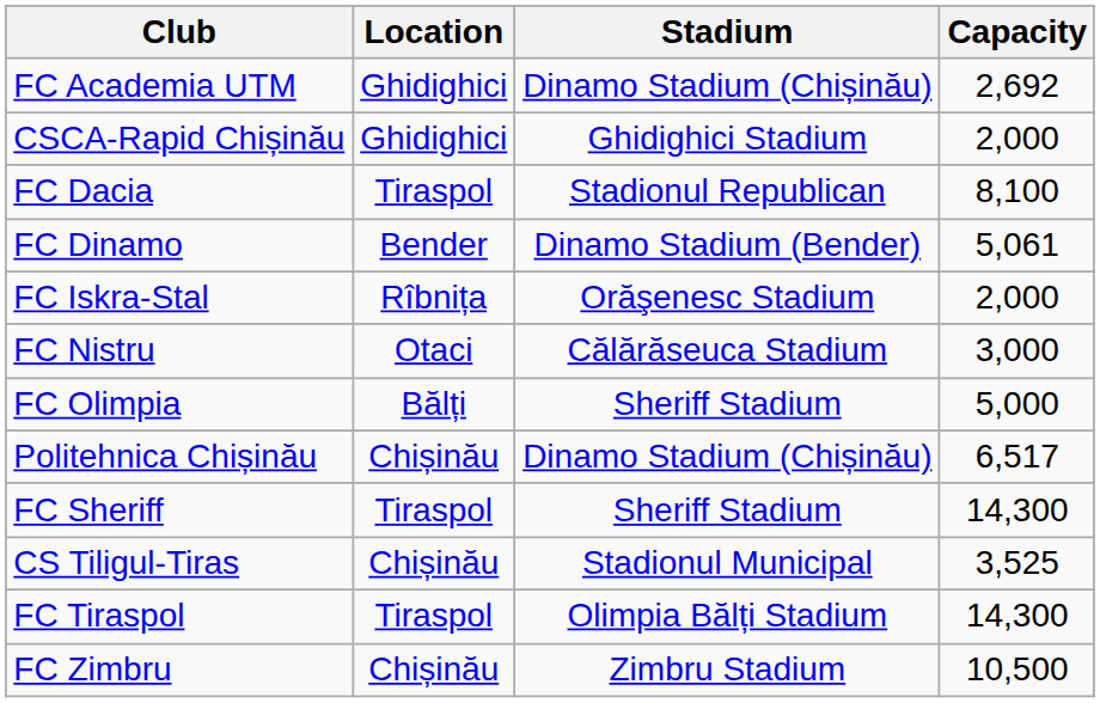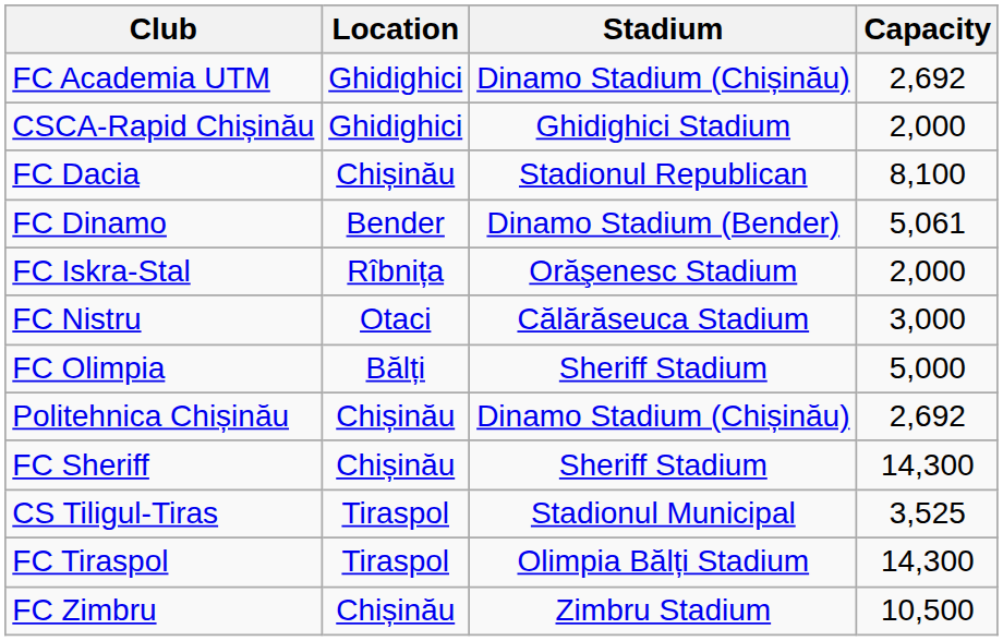 <table class="wikitable sortable" style="text-align:center;">
 <tr>
 <th>Club</th>
 <th>Location</th>
 <th>Stadium</th>
 <th>Capacity</th>
 </tr>
 <tr>
 <td style="text-align:left;"><a href='#'>FC Academia UTM</a></td>
 <td><a href='#'>Ghidighici</a></td>
 <td><a href='#'>Dinamo Stadium (Chișinău)</a></td>
 <td>2,692</td>
 </tr>
 <tr>
 <td style="text-align:left;"><a href='#'>CSCA-Rapid Chișinău</a></td>
 <td><a href='#'>Ghidighici</a></td>
 <td><a href='#'>Ghidighici Stadium</a></td>
 <td>2,000</td>
 </tr>
 <tr>
 <td style="text-align:left;"><a href='#'>FC Dacia</a></td>
-<td><a href='#'>Tiraspol</a></td>
+<td><a href='#'>Chișinău</a></td>
 <td><a href='#'>Stadionul Republican</a></td>
 <td>8,100</td>
 </tr>
 <tr>
 <td style="text-align:left;"><a href='#'>FC Dinamo</a></td>
 <td><a href='#'>Bender</a></td>
 <td><a href='#'>Dinamo Stadium (Bender)</a></td>
 <td>5,061</td>
 </tr>
 <tr>
 <td style="text-align:left;"><a href='#'>FC Iskra-Stal</a></td>
 <td><a href='#'>Rîbnița</a></td>
 <td><a href='#'>Orăşenesc Stadium</a></td>
 <td>2,000</td>
 </tr>
 <tr>
 <td style="text-align:left;"><a href='#'>FC Nistru</a></td>
 <td><a href='#'>Otaci</a></td>
 <td><a href='#'>Călărăseuca Stadium</a></td>
 <td>3,000</td>
 </tr>
 <tr>
 <td style="text-align:left;"><a href='#'>FC Olimpia</a></td>
 <td><a href='#'>Bălți</a></td>
 <td><a href='#'>Sheriff Stadium</a></td>
 <td>5,000</td>
 </tr>
 <tr>
 <td style="text-align:left;"><a href='#'>Politehnica Chișinău</a></td>
 <td><a href='#'>Chișinău</a></td>
 <td><a href='#'>Dinamo Stadium (Chișinău)</a></td>
-<td>6,517</td>
+<td>2,692</td>
 </tr>
 <tr>
 <td style="text-align:left;"><a href='#'>FC Sheriff</a></td>
-<td><a href='#'>Tiraspol</a></td>
+<td><a href='#'>Chișinău</a></td>
 <td><a href='#'>Sheriff Stadium</a></td>
 <td>14,300</td>
 </tr>
 <tr>
 <td style="text-align:left;"><a href='#'>CS Tiligul-Tiras</a></td>
-<td><a href='#'>Chișinău</a></td>
+<td><a href='#'>Tiraspol</a></td>
 <td><a href='#'>Stadionul Municipal</a></td>
 <td>3,525</td>
 </tr>
 <tr>
 <td style="text-align:left;"><a href='#'>FC Tiraspol</a></td>
 <td><a href='#'>Tiraspol</a></td>
 <td><a href='#'>Olimpia Bălți Stadium</a></td>
 <td>14,300</td>
 </tr>
 <tr>
 <td style="text-align:left;"><a href='#'>FC Zimbru</a></td>
 <td><a href='#'>Chișinău</a></td>
 <td><a href='#'>Zimbru Stadium</a></td>
 <td>10,500</td>
 </tr>
 </table>
